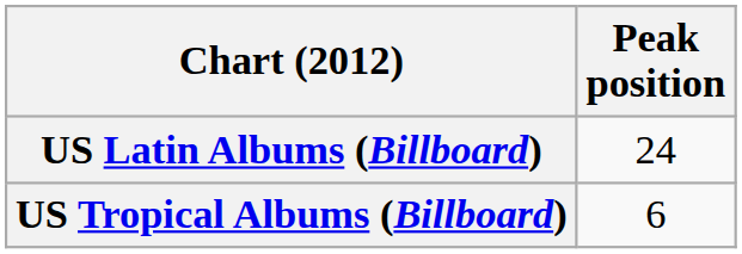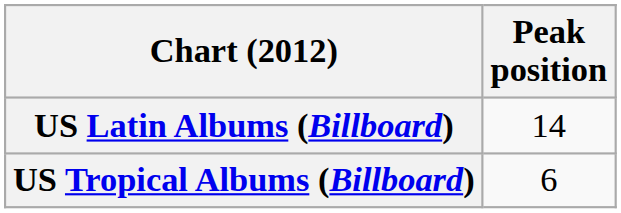 <table class="wikitable sortable plainrowheaders">
 <tr>
 <th>Chart (2012)</th>
 <th>Peak<br>position</th>
 </tr>
 <tr>
 <th scope="row">US <a href='#'>Latin Albums</a> (<em><a href='#'>Billboard</a></em>)</th>
-<td style="text-align:center;">24</td>
+<td style="text-align:center;">14</td>
 </tr>
 <tr>
 <th scope="row">US <a href='#'>Tropical Albums</a> (<em><a href='#'>Billboard</a></em>)</th>
 <td style="text-align:center;">6</td>
 </tr>
 </table>
